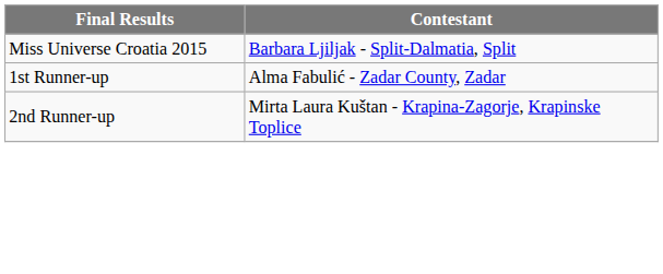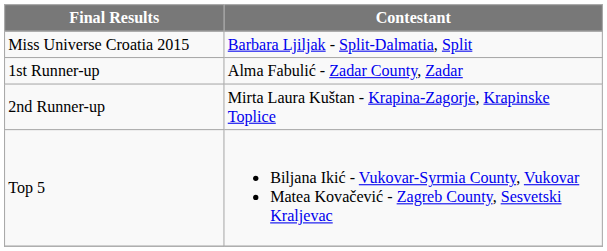 <table class="wikitable sortable" style="font-size: 95%;">
 <tr>
 <th width="200" style="background-color:#787878;color:#FFFFFF;">Final Results</th>
 <th width="350" style="background-color:#787878;color:#FFFFFF;">Contestant</th>
 </tr>
 <tr>
 <td>Miss Universe Croatia 2015</td>
 <td><a href='#'>Barbara Ljiljak</a> - <a href='#'>Split-Dalmatia</a>, <a href='#'>Split</a></td>
 </tr>
 <tr>
 <td>1st Runner-up</td>
 <td>Alma Fabulić - <a href='#'>Zadar County</a>, <a href='#'>Zadar</a></td>
 </tr>
 <tr>
 <td>2nd Runner-up</td>
 <td>Mirta Laura Kuštan -  <a href='#'>Krapina-Zagorje</a>, <a href='#'>Krapinske Toplice</a></td>
 </tr>
 <tr>
+<td>Top 5</td>
+<td><br><ul><li>Biljana Ikić - <a href='#'>Vukovar-Syrmia County</a>, <a href='#'>Vukovar</a></li><li>Matea Kovačević - <a href='#'>Zagreb County</a>, <a href='#'>Sesvetski Kraljevac</a></li></ul></td>
+</tr>
+<tr>
 </tr>
 </table>
